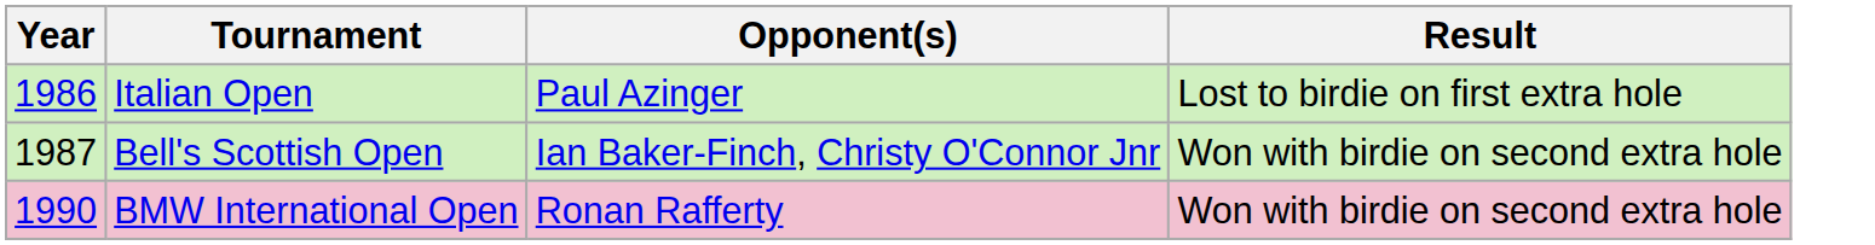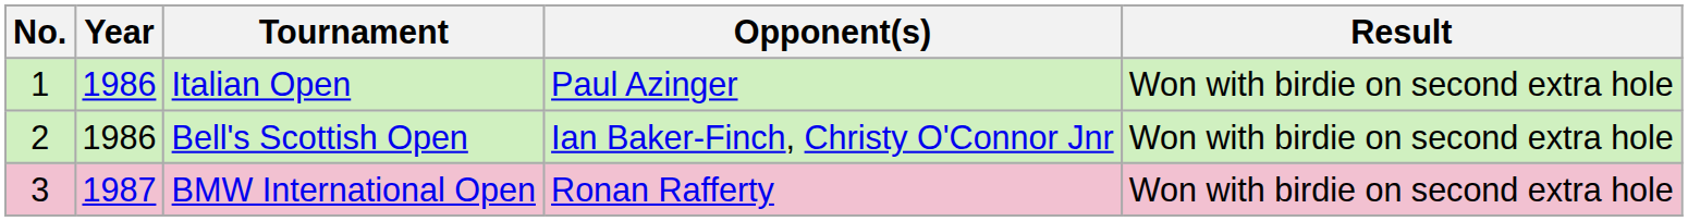 <table class="wikitable" style="font-size:95%;">
 <tr>
+<th>No.</th>
 <th>Year</th>
 <th>Tournament</th>
 <th>Opponent(s)</th>
 <th>Result</th>
 </tr>
 <tr style="background:#D0F0C0;">
+<td align=center>1</td>
 <td><a href='#'>1986</a></td>
 <td><a href='#'>Italian Open</a></td>
 <td> <a href='#'>Paul Azinger</a></td>
-<td>Lost to birdie on first extra hole</td>
+<td>Won with birdie on second extra hole</td>
 </tr>
 <tr style="background:#D0F0C0;">
-<td>1987</td>
+<td align=center>2</td>
+<td>1986</td>
 <td><a href='#'>Bell's Scottish Open</a></td>
 <td> <a href='#'>Ian Baker-Finch</a>,  <a href='#'>Christy O'Connor Jnr</a></td>
 <td>Won with birdie on second extra hole</td>
 </tr>
 <tr style="background:#F2C1D1;">
-<td><a href='#'>1990</a></td>
+<td align=center>3</td>
+<td><a href='#'>1987</a></td>
 <td><a href='#'>BMW International Open</a></td>
 <td> <a href='#'>Ronan Rafferty</a></td>
 <td>Won with birdie on second extra hole</td>
 </tr>
 </table>
